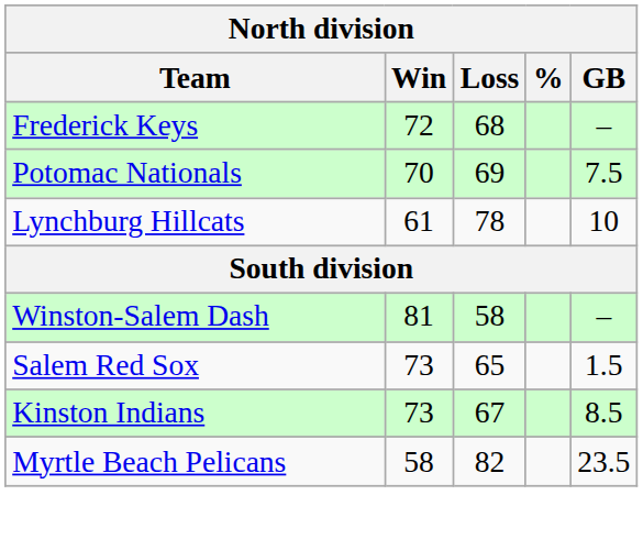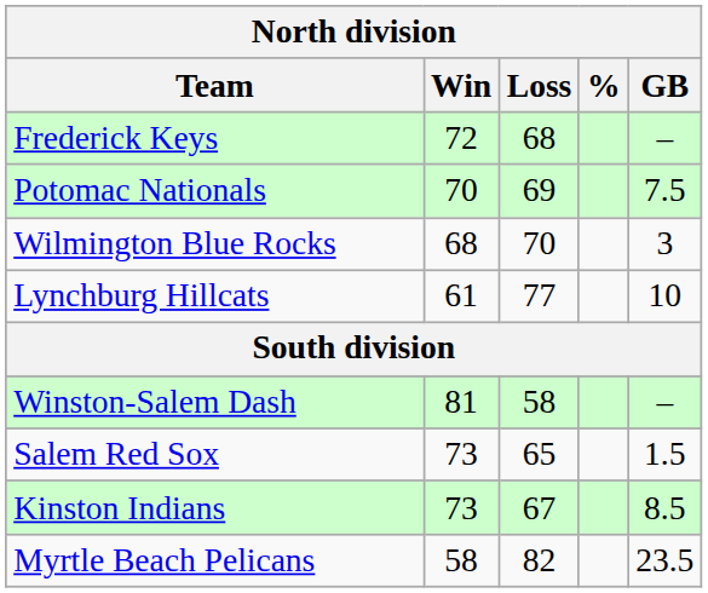 <table class="wikitable">
 <tr>
 <th colspan="5">North division</th>
 </tr>
 <tr>
 <th width="60%">Team</th>
 <th>Win</th>
 <th>Loss</th>
 <th>%</th>
 <th>GB</th>
 </tr>
 <tr align=center bgcolor=ccffcc>
 <td align=left><a href='#'>Frederick Keys</a></td>
 <td>72</td>
 <td>68</td>
 <td></td>
 <td>–</td>
 </tr>
 <tr align=center bgcolor=ccffcc>
 <td align=left><a href='#'>Potomac Nationals</a></td>
 <td>70</td>
 <td>69</td>
 <td></td>
 <td>7.5</td>
 </tr>
 <tr align=center>
+<td align=left><a href='#'>Wilmington Blue Rocks</a></td>
+<td>68</td>
+<td>70</td>
+<td></td>
+<td>3</td>
+</tr>
+<tr align=center>
 <td align=left><a href='#'>Lynchburg Hillcats</a></td>
 <td>61</td>
-<td>78</td>
+<td>77</td>
 <td></td>
 <td>10</td>
 </tr>
 <tr>
 <th colspan="5">South division</th>
 </tr>
 <tr align=center bgcolor=ccffcc>
 <td align=left><a href='#'>Winston-Salem Dash</a></td>
 <td>81</td>
 <td>58</td>
 <td></td>
 <td>–</td>
 </tr>
 <tr align=center>
 <td align=left><a href='#'>Salem Red Sox</a></td>
 <td>73</td>
 <td>65</td>
 <td></td>
 <td>1.5</td>
 </tr>
 <tr align=center bgcolor=ccffcc>
 <td align=left><a href='#'>Kinston Indians</a></td>
 <td>73</td>
 <td>67</td>
 <td></td>
 <td>8.5</td>
 </tr>
 <tr align=center>
 <td align=left><a href='#'>Myrtle Beach Pelicans</a></td>
 <td>58</td>
 <td>82</td>
 <td></td>
 <td>23.5</td>
 </tr>
 </table>
